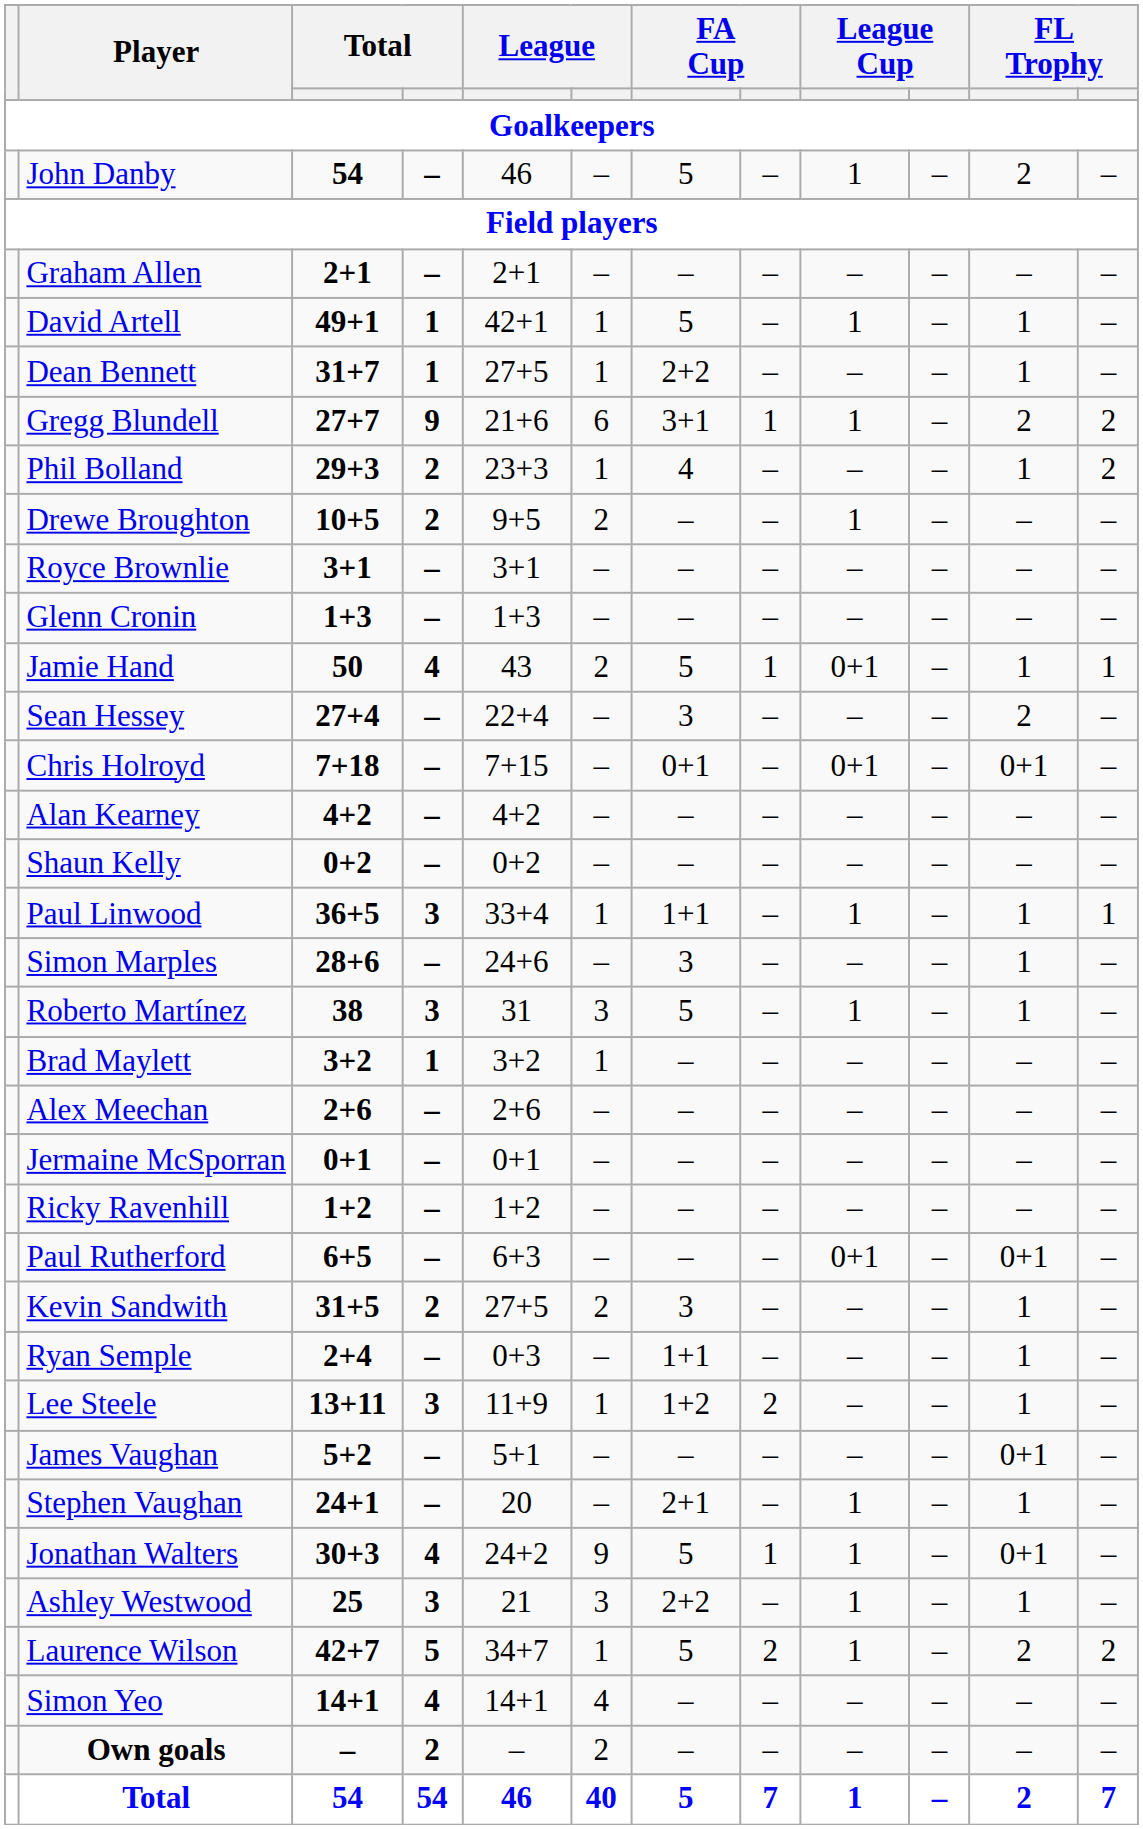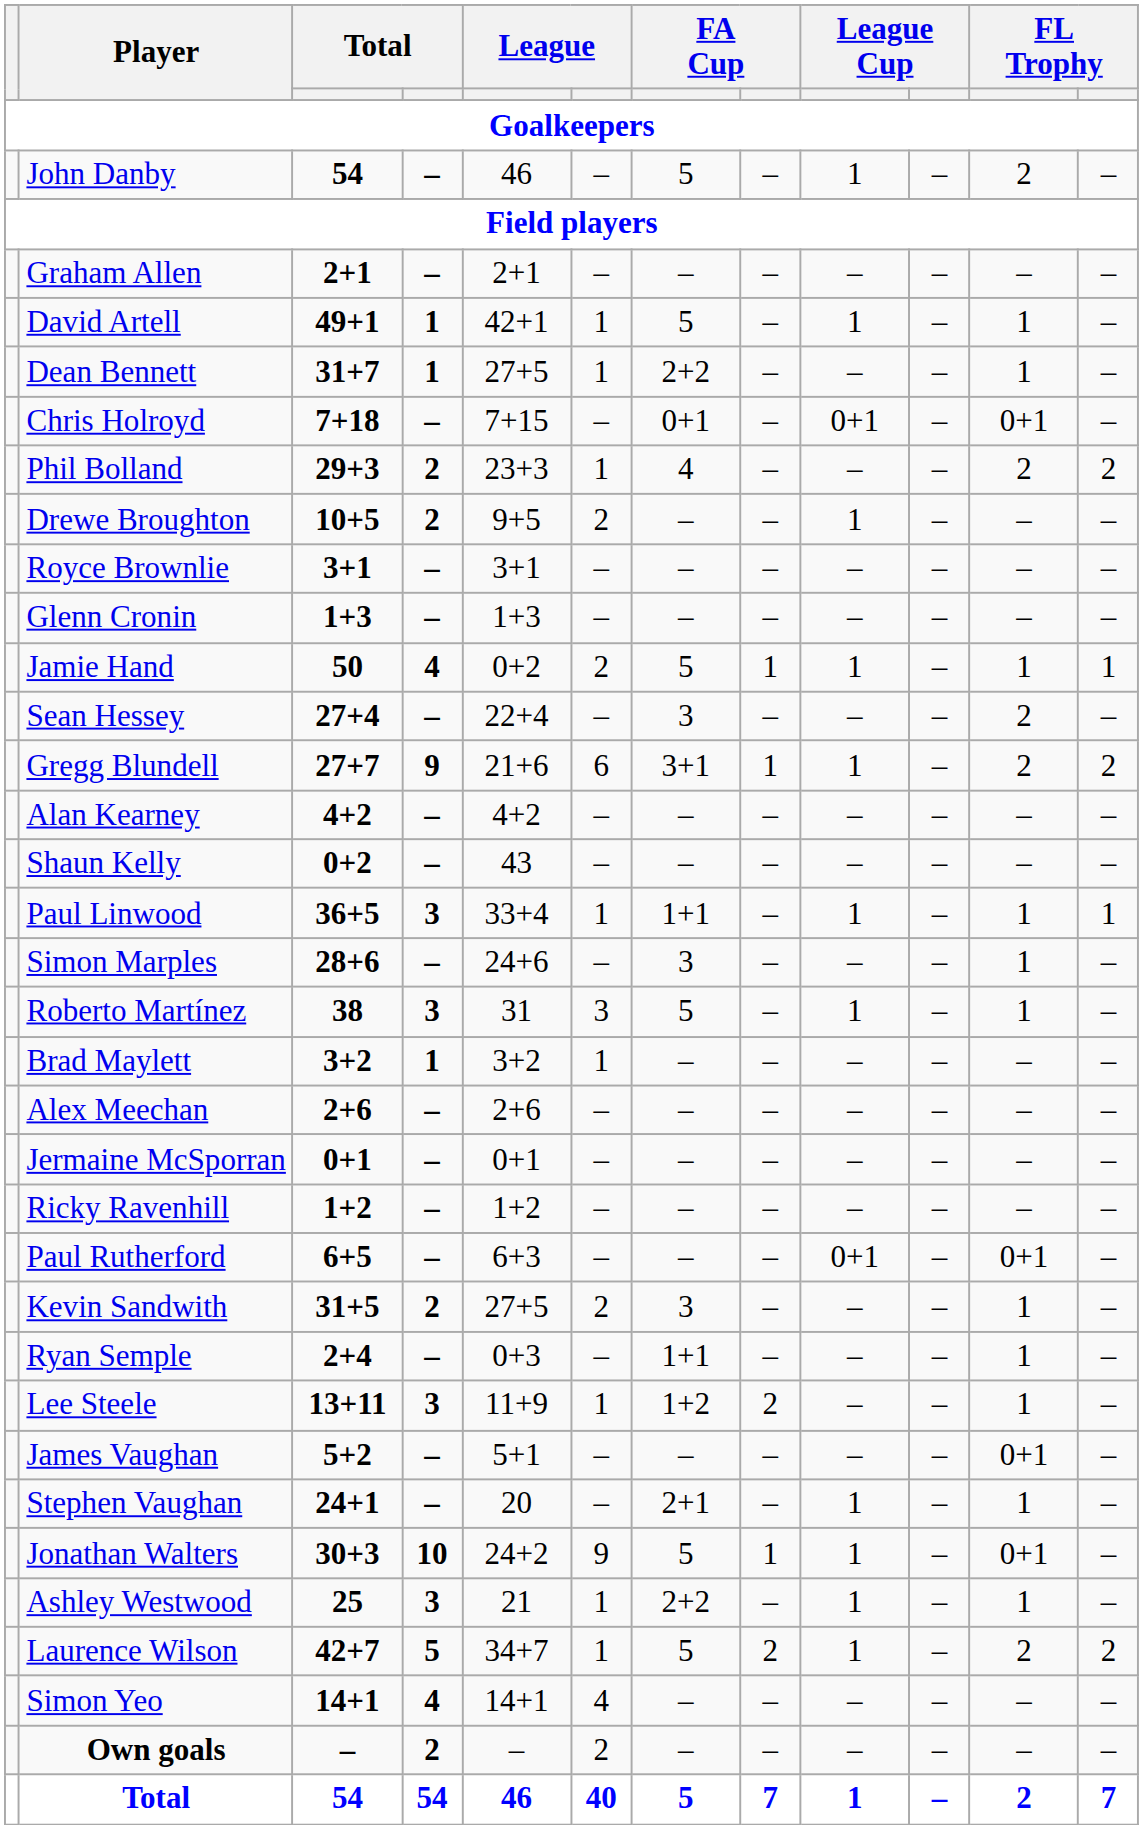 <table class="wikitable"  style="text-align:center;">
 <tr>
 <th rowspan="2" style="font-size:80%;"></th>
 <th rowspan="2">Player</th>
 <th colspan="2">Total</th>
 <th colspan="2"><a href='#'>League</a></th>
 <th colspan="2"><a href='#'>FA<br>Cup</a></th>
 <th colspan="2"><a href='#'>League<br>Cup</a></th>
 <th colspan="2"><a href='#'>FL<br>Trophy</a></th>
 </tr>
 <tr>
 <th style="width: 50px; font-size:80%;"></th>
 <th style="width: 25px; font-size:80%;"></th>
 <th style="width: 50px; font-size:80%;"></th>
 <th style="width: 25px; font-size:80%;"></th>
 <th style="width: 50px; font-size:80%;"></th>
 <th style="width: 25px; font-size:80%;"></th>
 <th style="width: 50px; font-size:80%;"></th>
 <th style="width: 25px; font-size:80%;"></th>
 <th style="width: 50px; font-size:80%;"></th>
 <th style="width: 25px; font-size:80%;"></th>
 </tr>
 <tr>
 <td colspan="12" style="background:white; color:blue; text-align:center;"><strong>Goalkeepers</strong></td>
 </tr>
 <tr>
 <td></td>
 <td align="left"><a href='#'>John Danby</a></td>
 <td><strong>54</strong></td>
 <td><strong>–</strong></td>
 <td>46</td>
 <td>–</td>
 <td>5</td>
 <td>–</td>
 <td>1</td>
 <td>–</td>
 <td>2</td>
 <td>–</td>
 </tr>
 <tr>
 <td colspan="12" style="background:white; color:blue; text-align:center;"><strong>Field players</strong></td>
 </tr>
 <tr>
 <td></td>
 <td align="left"><a href='#'>Graham Allen</a></td>
 <td><strong>2+1</strong></td>
 <td><strong>–</strong></td>
 <td>2+1</td>
 <td>–</td>
 <td>–</td>
 <td>–</td>
 <td>–</td>
 <td>–</td>
 <td>–</td>
 <td>–</td>
 </tr>
 <tr>
 <td></td>
 <td align="left"><a href='#'>David Artell</a></td>
 <td><strong>49+1</strong></td>
 <td><strong>1</strong></td>
 <td>42+1</td>
 <td>1</td>
 <td>5</td>
 <td>–</td>
 <td>1</td>
 <td>–</td>
 <td>1</td>
 <td>–</td>
 </tr>
 <tr>
 <td></td>
 <td align="left"><a href='#'>Dean Bennett</a></td>
 <td><strong>31+7</strong></td>
 <td><strong>1</strong></td>
 <td>27+5</td>
 <td>1</td>
 <td>2+2</td>
 <td>–</td>
 <td>–</td>
 <td>–</td>
 <td>1</td>
 <td>–</td>
 </tr>
 <tr>
 <td></td>
-<td align="left"><a href='#'>Gregg Blundell</a></td>
-<td><strong>27+7</strong></td>
-<td><strong>9</strong></td>
-<td>21+6</td>
-<td>6</td>
-<td>3+1</td>
-<td>1</td>
-<td>1</td>
+<td align="left"><a href='#'>Chris Holroyd</a></td>
+<td><strong>7+18</strong></td>
+<td><strong>–</strong></td>
+<td>7+15</td>
 <td>–</td>
-<td>2</td>
-<td>2</td>
+<td>0+1</td>
+<td>–</td>
+<td>0+1</td>
+<td>–</td>
+<td>0+1</td>
+<td>–</td>
 </tr>
 <tr>
 <td></td>
 <td align="left"><a href='#'>Phil Bolland</a></td>
 <td><strong>29+3</strong></td>
 <td><strong>2</strong></td>
 <td>23+3</td>
 <td>1</td>
 <td>4</td>
 <td>–</td>
 <td>–</td>
 <td>–</td>
-<td>1</td>
+<td>2</td>
 <td>2</td>
 </tr>
 <tr>
 <td></td>
 <td align="left"><a href='#'>Drewe Broughton</a></td>
 <td><strong>10+5</strong></td>
 <td><strong>2</strong></td>
 <td>9+5</td>
 <td>2</td>
 <td>–</td>
 <td>–</td>
 <td>1</td>
 <td>–</td>
 <td>–</td>
 <td>–</td>
 </tr>
 <tr>
 <td></td>
 <td align="left"><a href='#'>Royce Brownlie</a></td>
 <td><strong>3+1</strong></td>
 <td><strong>–</strong></td>
 <td>3+1</td>
 <td>–</td>
 <td>–</td>
 <td>–</td>
 <td>–</td>
 <td>–</td>
 <td>–</td>
 <td>–</td>
 </tr>
 <tr>
 <td></td>
 <td align="left"><a href='#'>Glenn Cronin</a></td>
 <td><strong>1+3</strong></td>
 <td><strong>–</strong></td>
 <td>1+3</td>
 <td>–</td>
 <td>–</td>
 <td>–</td>
 <td>–</td>
 <td>–</td>
 <td>–</td>
 <td>–</td>
 </tr>
 <tr>
 <td></td>
 <td align="left"><a href='#'>Jamie Hand</a></td>
 <td><strong>50</strong></td>
 <td><strong>4</strong></td>
-<td>43</td>
+<td>0+2</td>
 <td>2</td>
 <td>5</td>
 <td>1</td>
-<td>0+1</td>
+<td>1</td>
 <td>–</td>
 <td>1</td>
 <td>1</td>
 </tr>
 <tr>
 <td></td>
 <td align="left"><a href='#'>Sean Hessey</a></td>
 <td><strong>27+4</strong></td>
 <td><strong>–</strong></td>
 <td>22+4</td>
 <td>–</td>
 <td>3</td>
 <td>–</td>
 <td>–</td>
 <td>–</td>
 <td>2</td>
 <td>–</td>
 </tr>
 <tr>
 <td></td>
-<td align="left"><a href='#'>Chris Holroyd</a></td>
-<td><strong>7+18</strong></td>
-<td><strong>–</strong></td>
-<td>7+15</td>
+<td align="left"><a href='#'>Gregg Blundell</a></td>
+<td><strong>27+7</strong></td>
+<td><strong>9</strong></td>
+<td>21+6</td>
+<td>6</td>
+<td>3+1</td>
+<td>1</td>
+<td>1</td>
 <td>–</td>
-<td>0+1</td>
-<td>–</td>
-<td>0+1</td>
-<td>–</td>
-<td>0+1</td>
-<td>–</td>
+<td>2</td>
+<td>2</td>
 </tr>
 <tr>
 <td></td>
 <td align="left"><a href='#'>Alan Kearney</a></td>
 <td><strong>4+2</strong></td>
 <td><strong>–</strong></td>
 <td>4+2</td>
 <td>–</td>
 <td>–</td>
 <td>–</td>
 <td>–</td>
 <td>–</td>
 <td>–</td>
 <td>–</td>
 </tr>
 <tr>
 <td></td>
 <td align="left"><a href='#'>Shaun Kelly</a></td>
 <td><strong>0+2</strong></td>
 <td><strong>–</strong></td>
-<td>0+2</td>
+<td>43</td>
 <td>–</td>
 <td>–</td>
 <td>–</td>
 <td>–</td>
 <td>–</td>
 <td>–</td>
 <td>–</td>
 </tr>
 <tr>
 <td></td>
 <td align="left"><a href='#'>Paul Linwood</a></td>
 <td><strong>36+5</strong></td>
 <td><strong>3</strong></td>
 <td>33+4</td>
 <td>1</td>
 <td>1+1</td>
 <td>–</td>
 <td>1</td>
 <td>–</td>
 <td>1</td>
 <td>1</td>
 </tr>
 <tr>
 <td></td>
 <td align="left"><a href='#'>Simon Marples</a></td>
 <td><strong>28+6</strong></td>
 <td><strong>–</strong></td>
 <td>24+6</td>
 <td>–</td>
 <td>3</td>
 <td>–</td>
 <td>–</td>
 <td>–</td>
 <td>1</td>
 <td>–</td>
 </tr>
 <tr>
 <td></td>
 <td align="left"><a href='#'>Roberto Martínez</a></td>
 <td><strong>38</strong></td>
 <td><strong>3</strong></td>
 <td>31</td>
 <td>3</td>
 <td>5</td>
 <td>–</td>
 <td>1</td>
 <td>–</td>
 <td>1</td>
 <td>–</td>
 </tr>
 <tr>
 <td></td>
 <td align="left"><a href='#'>Brad Maylett</a></td>
 <td><strong>3+2</strong></td>
 <td><strong>1</strong></td>
 <td>3+2</td>
 <td>1</td>
 <td>–</td>
 <td>–</td>
 <td>–</td>
 <td>–</td>
 <td>–</td>
 <td>–</td>
 </tr>
 <tr>
 <td></td>
 <td align="left"><a href='#'>Alex Meechan</a></td>
 <td><strong>2+6</strong></td>
 <td><strong>–</strong></td>
 <td>2+6</td>
 <td>–</td>
 <td>–</td>
 <td>–</td>
 <td>–</td>
 <td>–</td>
 <td>–</td>
 <td>–</td>
 </tr>
 <tr>
 <td></td>
 <td align="left"><a href='#'>Jermaine McSporran</a></td>
 <td><strong>0+1</strong></td>
 <td><strong>–</strong></td>
 <td>0+1</td>
 <td>–</td>
 <td>–</td>
 <td>–</td>
 <td>–</td>
 <td>–</td>
 <td>–</td>
 <td>–</td>
 </tr>
 <tr>
 <td></td>
 <td align="left"><a href='#'>Ricky Ravenhill</a></td>
 <td><strong>1+2</strong></td>
 <td><strong>–</strong></td>
 <td>1+2</td>
 <td>–</td>
 <td>–</td>
 <td>–</td>
 <td>–</td>
 <td>–</td>
 <td>–</td>
 <td>–</td>
 </tr>
 <tr>
 <td></td>
 <td align="left"><a href='#'>Paul Rutherford</a></td>
 <td><strong>6+5</strong></td>
 <td><strong>–</strong></td>
 <td>6+3</td>
 <td>–</td>
 <td>–</td>
 <td>–</td>
 <td>0+1</td>
 <td>–</td>
 <td>0+1</td>
 <td>–</td>
 </tr>
 <tr>
 <td></td>
 <td align="left"><a href='#'>Kevin Sandwith</a></td>
 <td><strong>31+5</strong></td>
 <td><strong>2</strong></td>
 <td>27+5</td>
 <td>2</td>
 <td>3</td>
 <td>–</td>
 <td>–</td>
 <td>–</td>
 <td>1</td>
 <td>–</td>
 </tr>
 <tr>
 <td></td>
 <td align="left"><a href='#'>Ryan Semple</a></td>
 <td><strong>2+4</strong></td>
 <td><strong>–</strong></td>
 <td>0+3</td>
 <td>–</td>
 <td>1+1</td>
 <td>–</td>
 <td>–</td>
 <td>–</td>
 <td>1</td>
 <td>–</td>
 </tr>
 <tr>
 <td></td>
 <td align="left"><a href='#'>Lee Steele</a></td>
 <td><strong>13+11</strong></td>
 <td><strong>3</strong></td>
 <td>11+9</td>
 <td>1</td>
 <td>1+2</td>
 <td>2</td>
 <td>–</td>
 <td>–</td>
 <td>1</td>
 <td>–</td>
 </tr>
 <tr>
 <td></td>
 <td align="left"><a href='#'>James Vaughan</a></td>
 <td><strong>5+2</strong></td>
 <td><strong>–</strong></td>
 <td>5+1</td>
 <td>–</td>
 <td>–</td>
 <td>–</td>
 <td>–</td>
 <td>–</td>
 <td>0+1</td>
 <td>–</td>
 </tr>
 <tr>
 <td></td>
 <td align="left"><a href='#'>Stephen Vaughan</a></td>
 <td><strong>24+1</strong></td>
 <td><strong>–</strong></td>
 <td>20</td>
 <td>–</td>
 <td>2+1</td>
 <td>–</td>
 <td>1</td>
 <td>–</td>
 <td>1</td>
 <td>–</td>
 </tr>
 <tr>
 <td></td>
 <td align="left"><a href='#'>Jonathan Walters</a></td>
 <td><strong>30+3</strong></td>
-<td><strong>4</strong></td>
+<td><strong>10</strong></td>
 <td>24+2</td>
 <td>9</td>
 <td>5</td>
 <td>1</td>
 <td>1</td>
 <td>–</td>
 <td>0+1</td>
 <td>–</td>
 </tr>
 <tr>
 <td></td>
 <td align="left"><a href='#'>Ashley Westwood</a></td>
 <td><strong>25</strong></td>
 <td><strong>3</strong></td>
 <td>21</td>
-<td>3</td>
+<td>1</td>
 <td>2+2</td>
 <td>–</td>
 <td>1</td>
 <td>–</td>
 <td>1</td>
 <td>–</td>
 </tr>
 <tr>
 <td></td>
 <td align="left"><a href='#'>Laurence Wilson</a></td>
 <td><strong>42+7</strong></td>
 <td><strong>5</strong></td>
 <td>34+7</td>
 <td>1</td>
 <td>5</td>
 <td>2</td>
 <td>1</td>
 <td>–</td>
 <td>2</td>
 <td>2</td>
 </tr>
 <tr>
 <td></td>
 <td align="left"><a href='#'>Simon Yeo</a></td>
 <td><strong>14+1</strong></td>
 <td><strong>4</strong></td>
 <td>14+1</td>
 <td>4</td>
 <td>–</td>
 <td>–</td>
 <td>–</td>
 <td>–</td>
 <td>–</td>
 <td>–</td>
 </tr>
 <tr>
 <td></td>
 <td><strong>Own goals</strong></td>
 <td><strong>–</strong></td>
 <td><strong>2</strong></td>
 <td>–</td>
 <td>2</td>
 <td>–</td>
 <td>–</td>
 <td>–</td>
 <td>–</td>
 <td>–</td>
 <td>–</td>
 </tr>
 <tr style="background:white; color:blue; text-align:center;">
 <td></td>
 <td><strong>Total</strong></td>
 <td><strong>54</strong></td>
 <td><strong>54</strong></td>
 <td><strong>46</strong></td>
 <td><strong>40</strong></td>
 <td><strong>5</strong></td>
 <td><strong>7</strong></td>
 <td><strong>1</strong></td>
 <td><strong>–</strong></td>
 <td><strong>2</strong></td>
 <td><strong>7</strong></td>
 </tr>
 </table>
